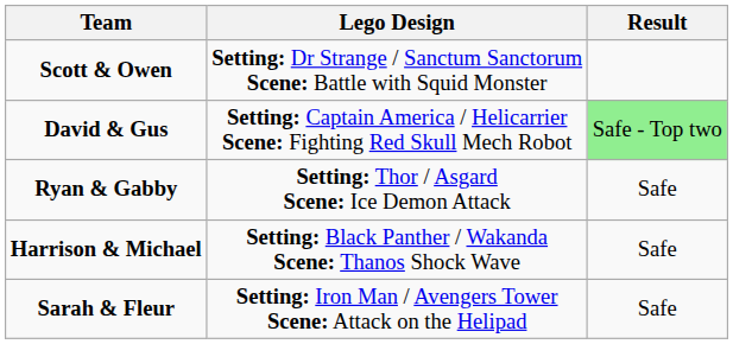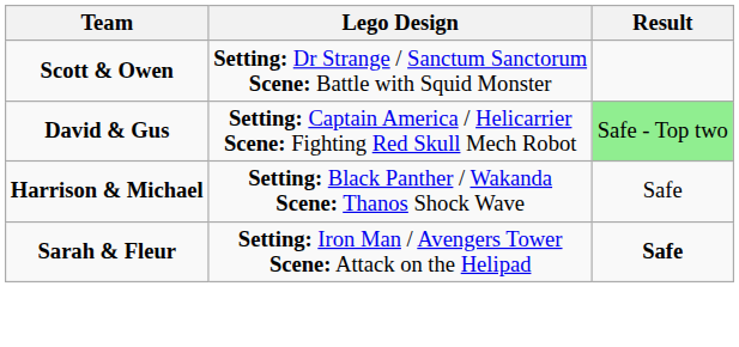 <table class="wikitable" style="text-align:center">
 <tr valign="top">
 <th>Team</th>
 <th>Lego Design</th>
 <th>Result</th>
 </tr>
 <tr>
 <td><strong>Scott & Owen</strong></td>
 <td><strong>Setting:</strong> <a href='#'>Dr Strange</a> / <a href='#'>Sanctum Sanctorum</a><br><strong>Scene:</strong> Battle with Squid Monster</td>
 <td></td>
 </tr>
 <tr>
 <td><strong>David & Gus</strong></td>
 <td><strong>Setting:</strong> <a href='#'>Captain America</a> / <a href='#'>Helicarrier</a><br><strong>Scene:</strong> Fighting <a href='#'>Red Skull</a> Mech Robot</td>
 <td style="background: lightgreen;">Safe - Top two</td>
 </tr>
 <tr>
-<td><strong>Ryan & Gabby</strong></td>
-<td><strong>Setting:</strong> <a href='#'>Thor</a> / <a href='#'>Asgard</a><br><strong>Scene:</strong> Ice Demon Attack</td>
-<td>Safe</td>
-</tr>
-<tr>
 <td><strong>Harrison & Michael</strong></td>
 <td><strong>Setting:</strong> <a href='#'>Black Panther</a> / <a href='#'>Wakanda</a><br><strong>Scene:</strong> <a href='#'>Thanos</a> Shock Wave</td>
 <td>Safe</td>
 </tr>
 <tr>
 <td><strong>Sarah & Fleur</strong></td>
 <td><strong>Setting:</strong> <a href='#'>Iron Man</a> / <a href='#'>Avengers Tower</a><br><strong>Scene:</strong> Attack on the <a href='#'>Helipad</a></td>
-<td>Safe</td>
+<td><strong>Safe</strong></td>
 </tr>
 </table>
